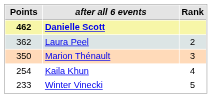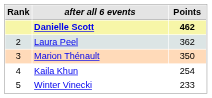 <table cellspacing="1" cellpadding="3" style="border:1px solid #AAAAAA;font-size:86%">
 <tr style="background-color: #E4E4E4;">
+<th style="border-bottom:1px solid #AAAAAA; width: 10px;">Rank</th>
+<th style="border-bottom:1px solid #AAAAAA; width: 200px;"><em>after all 6 events</em></th>
 <th style="border-bottom:1px solid #AAAAAA; width: 50px;">Points</th>
-<th style="border-bottom:1px solid #AAAAAA; width: 200px;"><em>after all 6 events</em></th>
-<th style="border-bottom:1px solid #AAAAAA; width: 10px;">Rank</th>
 </tr>
 <tr style="background:#f7f6a8;">
+<td align=center></td>
+<td> <strong><a href='#'>Danielle Scott</a></strong></td>
 <td align=center><strong>462</strong></td>
-<td> <strong><a href='#'>Danielle Scott</a></strong></td>
-<td align=center></td>
 </tr>
 <tr style="background:#dce5e5;">
+<td align=center>2</td>
+<td> <a href='#'>Laura Peel</a></td>
 <td align=center>362</td>
-<td> <a href='#'>Laura Peel</a></td>
-<td align=center>2</td>
 </tr>
 <tr style="background:#ffdab9;">
+<td align=center>3</td>
+<td> <a href='#'>Marion Thénault</a></td>
 <td align=center>350</td>
-<td> <a href='#'>Marion Thénault</a></td>
-<td align=center>3</td>
 </tr>
 <tr>
+<td align=center>4</td>
+<td> <a href='#'>Kaila Khun</a></td>
 <td align=center>254</td>
-<td> <a href='#'>Kaila Khun</a></td>
-<td align=center>4</td>
 </tr>
 <tr>
+<td align=center>5</td>
+<td> <a href='#'>Winter Vinecki</a></td>
 <td align=center>233</td>
-<td> <a href='#'>Winter Vinecki</a></td>
-<td align=center>5</td>
 </tr>
 </table>
